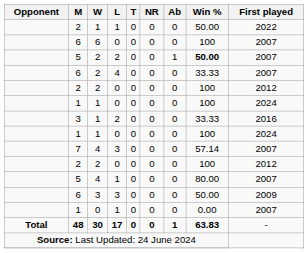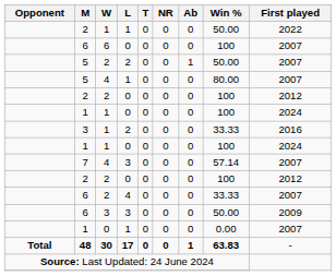 <table class="wikitable" style="text-align: center; width: 500px;">
 <tr>
 <th>Opponent</th>
 <th>M</th>
 <th>W</th>
 <th>L</th>
 <th>T</th>
 <th>NR</th>
 <th>Ab</th>
 <th>Win %</th>
 <th>First played</th>
 </tr>
 <tr>
 <td align="left"></td>
 <td>2</td>
 <td>1</td>
 <td>1</td>
 <td>0</td>
 <td>0</td>
 <td>0</td>
 <td>50.00</td>
 <td>2022</td>
 </tr>
 <tr>
 <td align="left"></td>
 <td>6</td>
 <td>6</td>
 <td>0</td>
 <td>0</td>
 <td>0</td>
 <td>0</td>
 <td>100</td>
 <td>2007</td>
 </tr>
 <tr>
 <td align="left"></td>
 <td>5</td>
 <td>2</td>
 <td>2</td>
 <td>0</td>
 <td>0</td>
 <td>1</td>
-<td><strong>50.00</strong></td>
+<td>50.00</td>
 <td>2007</td>
 </tr>
 <tr>
 <td align="left"></td>
-<td>6</td>
-<td>2</td>
+<td>5</td>
 <td>4</td>
+<td>1</td>
 <td>0</td>
 <td>0</td>
 <td>0</td>
-<td>33.33</td>
+<td>80.00</td>
 <td>2007</td>
 </tr>
 <tr>
 <td align="left"></td>
 <td>2</td>
 <td>2</td>
 <td>0</td>
 <td>0</td>
 <td>0</td>
 <td>0</td>
 <td>100</td>
 <td>2012</td>
 </tr>
 <tr>
 <td align="left"></td>
 <td>1</td>
 <td>1</td>
 <td>0</td>
 <td>0</td>
 <td>0</td>
 <td>0</td>
 <td>100</td>
 <td>2024</td>
 </tr>
 <tr>
 <td align="left"></td>
 <td>3</td>
 <td>1</td>
 <td>2</td>
 <td>0</td>
 <td>0</td>
 <td>0</td>
 <td>33.33</td>
 <td>2016</td>
 </tr>
 <tr>
 <td align="left"></td>
 <td>1</td>
 <td>1</td>
 <td>0</td>
 <td>0</td>
 <td>0</td>
 <td>0</td>
 <td>100</td>
 <td>2024</td>
 </tr>
 <tr>
 <td align="left"></td>
 <td>7</td>
 <td>4</td>
 <td>3</td>
 <td>0</td>
 <td>0</td>
 <td>0</td>
 <td>57.14</td>
 <td>2007</td>
 </tr>
 <tr>
 <td align="left"></td>
 <td>2</td>
 <td>2</td>
 <td>0</td>
 <td>0</td>
 <td>0</td>
 <td>0</td>
 <td>100</td>
 <td>2012</td>
 </tr>
 <tr>
 <td align="left"></td>
-<td>5</td>
+<td>6</td>
+<td>2</td>
 <td>4</td>
-<td>1</td>
 <td>0</td>
 <td>0</td>
 <td>0</td>
-<td>80.00</td>
+<td>33.33</td>
 <td>2007</td>
 </tr>
 <tr>
 <td align="left"></td>
 <td>6</td>
 <td>3</td>
 <td>3</td>
 <td>0</td>
 <td>0</td>
 <td>0</td>
 <td>50.00</td>
 <td>2009</td>
 </tr>
 <tr>
 <td align="left"></td>
 <td>1</td>
 <td>0</td>
 <td>1</td>
 <td>0</td>
 <td>0</td>
 <td>0</td>
 <td>0.00</td>
 <td>2007</td>
 </tr>
 <tr>
 <td><strong>Total</strong></td>
 <td><strong>48</strong></td>
 <td><strong>30</strong></td>
 <td><strong>17</strong></td>
 <td><strong>0</strong></td>
 <td><strong>0</strong></td>
 <td><strong>1</strong></td>
 <td><strong>63.83</strong></td>
 <td>-</td>
 </tr>
 <tr>
 <td colspan="8"><strong>Source:</strong> Last Updated: 24 June 2024</td>
 </tr>
 <tr>
 </tr>
 </table>
